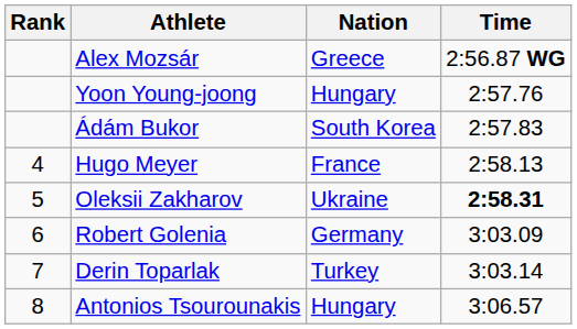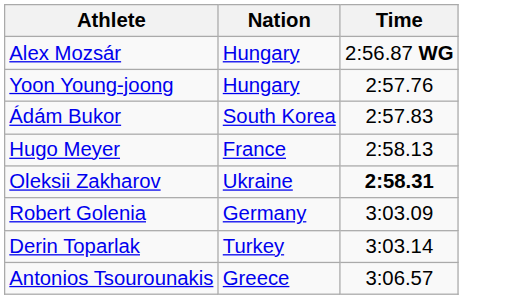 <table class="wikitable sortable" style="text-align:center">
 <tr>
-<th>Rank</th>
 <th>Athlete</th>
 <th>Nation</th>
 <th>Time</th>
 </tr>
 <tr>
-<td></td>
 <td align=left><a href='#'>Alex Mozsár</a></td>
-<td align=left> <a href='#'>Greece</a></td>
+<td align=left> <a href='#'>Hungary</a></td>
 <td>2:56.87 <strong>WG</strong></td>
 </tr>
 <tr>
-<td></td>
 <td align=left><a href='#'>Yoon Young-joong</a></td>
 <td align=left> <a href='#'>Hungary</a></td>
 <td>2:57.76</td>
 </tr>
 <tr>
-<td></td>
 <td align=left><a href='#'>Ádám Bukor</a></td>
 <td align=left> <a href='#'>South Korea</a></td>
 <td>2:57.83</td>
 </tr>
 <tr>
-<td>4</td>
 <td align=left><a href='#'>Hugo Meyer</a></td>
 <td align=left> <a href='#'>France</a></td>
 <td>2:58.13</td>
 </tr>
 <tr>
-<td>5</td>
 <td align=left><a href='#'>Oleksii Zakharov</a></td>
 <td align=left> <a href='#'>Ukraine</a></td>
 <td><strong>2:58.31</strong></td>
 </tr>
 <tr>
-<td>6</td>
 <td align=left><a href='#'>Robert Golenia</a></td>
 <td align=left> <a href='#'>Germany</a></td>
 <td>3:03.09</td>
 </tr>
 <tr>
-<td>7</td>
 <td align=left><a href='#'>Derin Toparlak</a></td>
 <td align=left> <a href='#'>Turkey</a></td>
 <td>3:03.14</td>
 </tr>
 <tr>
-<td>8</td>
 <td align=left><a href='#'>Antonios Tsourounakis</a></td>
-<td align=left> <a href='#'>Hungary</a></td>
+<td align=left> <a href='#'>Greece</a></td>
 <td>3:06.57</td>
 </tr>
 </table>
